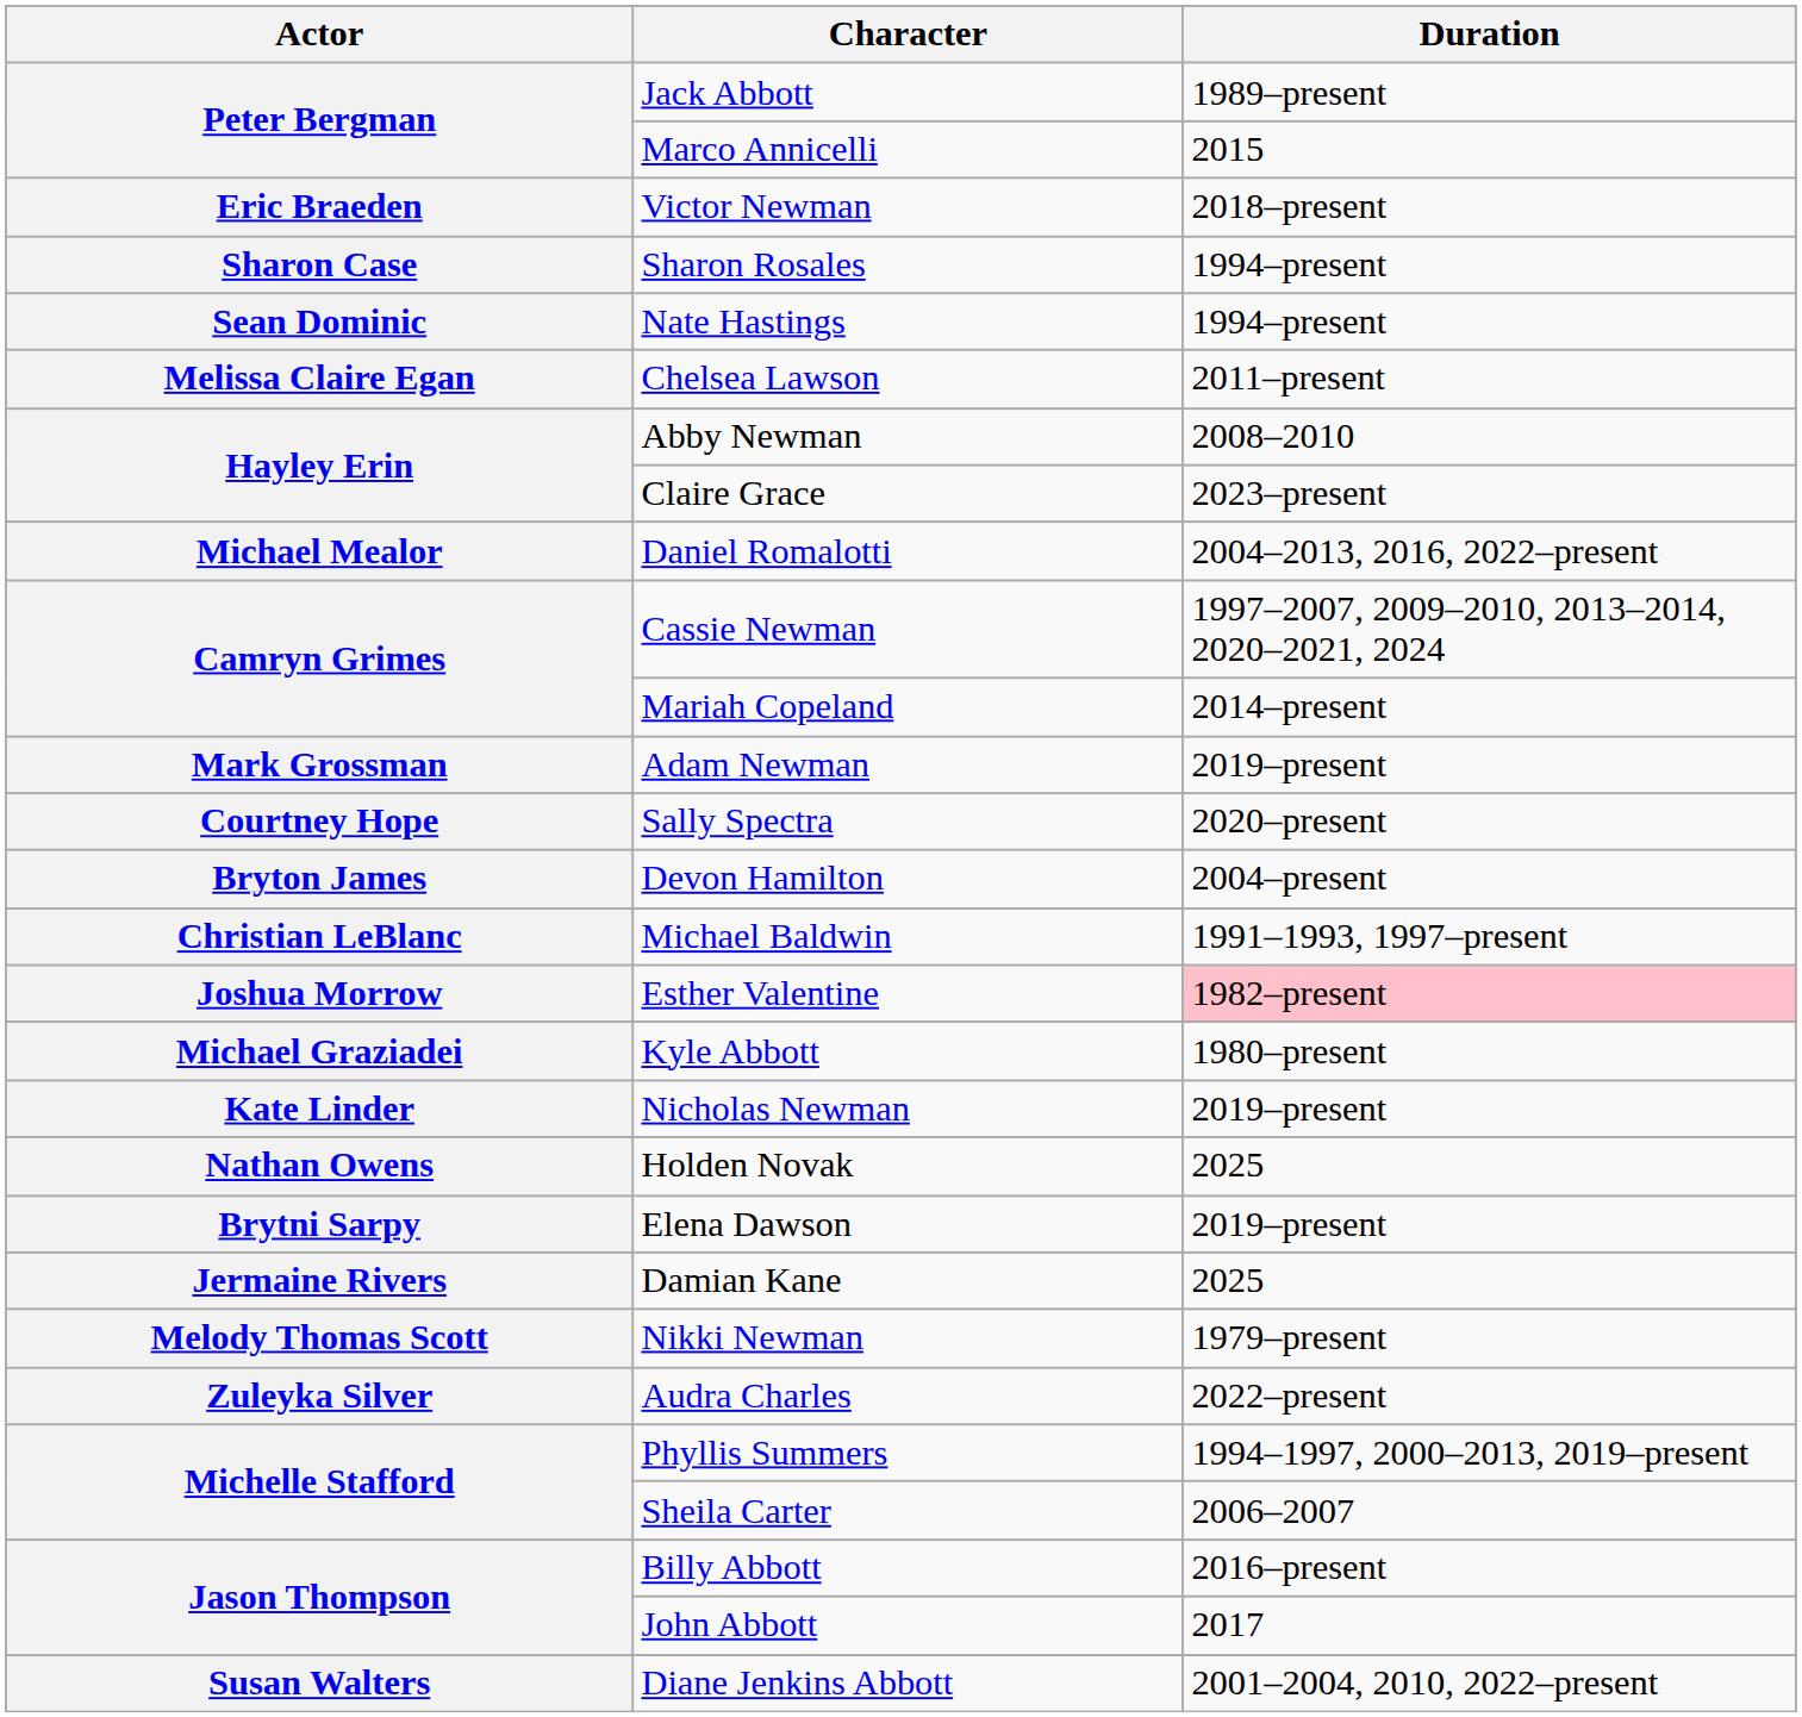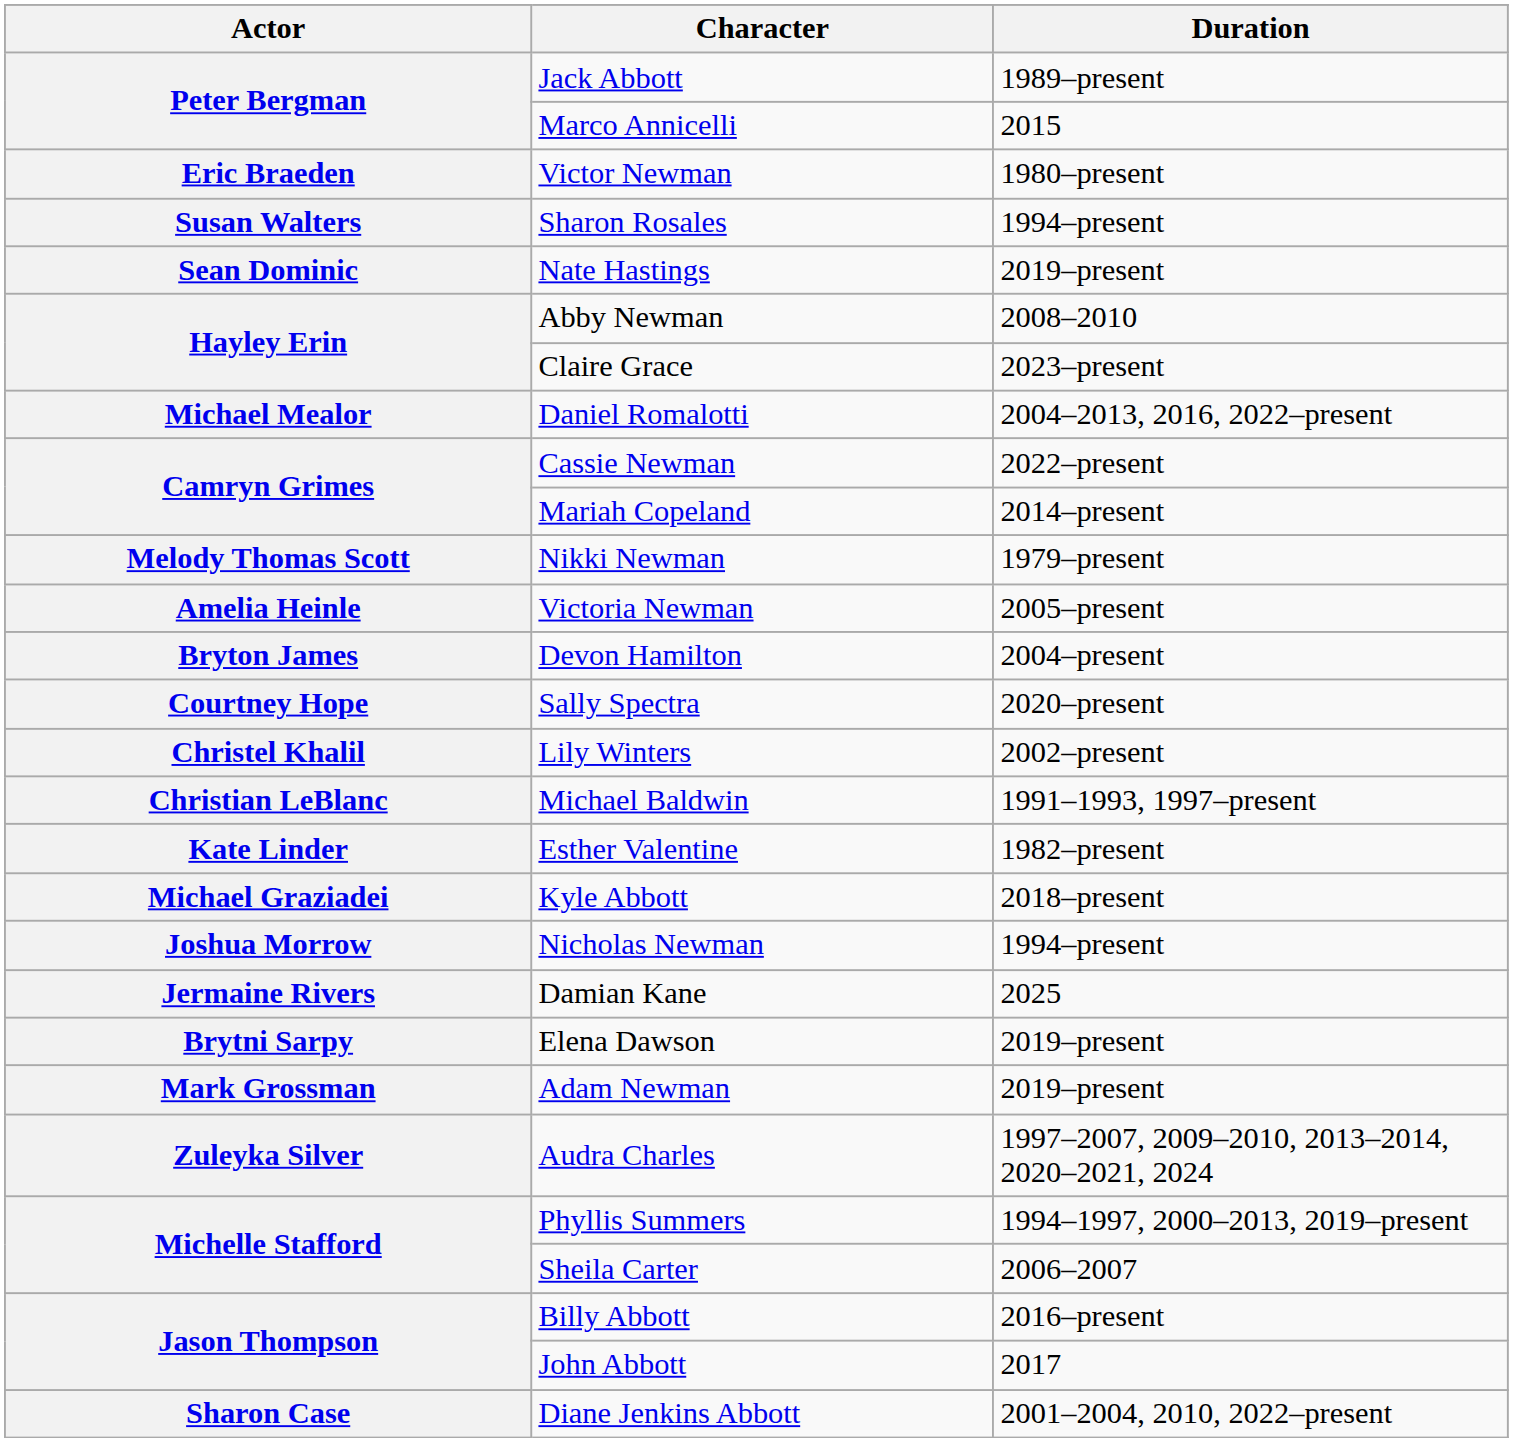 <table class="wikitable plainrowheaders sortable" style="width:50%;">
 <tr>
 <th scope="col" style="width:35em;">Actor</th>
 <th scope="col" style="width:30em;">Character</th>
 <th scope="col" style="width:35em;">Duration</th>
 </tr>
 <tr>
 <th scope="row" rowspan="2"><a href='#'>Peter Bergman</a></th>
 <td><a href='#'>Jack Abbott</a></td>
 <td>1989–present</td>
 </tr>
 <tr>
 <td><a href='#'>Marco Annicelli</a></td>
 <td>2015</td>
 </tr>
 <tr>
 <th scope="row"><a href='#'>Eric Braeden</a></th>
 <td><a href='#'>Victor Newman</a></td>
-<td>2018–present</td>
+<td>1980–present</td>
 </tr>
 <tr>
-<th scope="row"><a href='#'>Sharon Case</a></th>
+<th scope="row"><a href='#'>Susan Walters</a></th>
 <td><a href='#'>Sharon Rosales</a></td>
 <td>1994–present</td>
 </tr>
 <tr>
 <th scope="row"><a href='#'>Sean Dominic</a></th>
 <td><a href='#'>Nate Hastings</a></td>
-<td>1994–present</td>
-</tr>
-<tr>
-<th scope="row"><a href='#'>Melissa Claire Egan</a></th>
-<td><a href='#'>Chelsea Lawson</a></td>
-<td>2011–present</td>
+<td>2019–present</td>
 </tr>
 <tr>
 <th scope="row" rowspan="2"><a href='#'>Hayley Erin</a></th>
 <td>Abby Newman</td>
 <td>2008–2010</td>
 </tr>
 <tr>
 <td>Claire Grace</td>
 <td>2023–present</td>
 </tr>
 <tr>
 <th scope="row"><a href='#'>Michael Mealor</a></th>
 <td><a href='#'>Daniel Romalotti</a></td>
 <td>2004–2013, 2016, 2022–present</td>
 </tr>
 <tr>
 <th scope="row" rowspan="2"><a href='#'>Camryn Grimes</a></th>
 <td><a href='#'>Cassie Newman</a></td>
-<td>1997–2007, 2009–2010, 2013–2014, 2020–2021, 2024</td>
+<td>2022–present</td>
 </tr>
 <tr>
 <td><a href='#'>Mariah Copeland</a></td>
 <td>2014–present</td>
 </tr>
 <tr>
-<th scope="row"><a href='#'>Mark Grossman</a></th>
-<td><a href='#'>Adam Newman</a></td>
-<td>2019–present</td>
+<th scope="row"><a href='#'>Melody Thomas Scott</a></th>
+<td><a href='#'>Nikki Newman</a></td>
+<td>1979–present</td>
+</tr>
+<tr>
+<th scope="row"><a href='#'>Amelia Heinle</a></th>
+<td><a href='#'>Victoria Newman</a></td>
+<td>2005–present</td>
+</tr>
+<tr>
+<th scope="row"><a href='#'>Bryton James</a></th>
+<td><a href='#'>Devon Hamilton</a></td>
+<td>2004–present</td>
 </tr>
 <tr>
 <th scope="row"><a href='#'>Courtney Hope</a></th>
 <td><a href='#'>Sally Spectra</a></td>
 <td>2020–present</td>
 </tr>
 <tr>
-<th scope="row"><a href='#'>Bryton James</a></th>
-<td><a href='#'>Devon Hamilton</a></td>
-<td>2004–present</td>
+<th scope="row"><a href='#'>Christel Khalil</a></th>
+<td><a href='#'>Lily Winters</a></td>
+<td>2002–present</td>
 </tr>
 <tr>
 <th scope="row"><a href='#'>Christian LeBlanc</a></th>
 <td><a href='#'>Michael Baldwin</a></td>
 <td>1991–1993, 1997–present</td>
 </tr>
 <tr>
-<th scope="row"><a href='#'>Joshua Morrow</a></th>
+<th scope="row"><a href='#'>Kate Linder</a></th>
 <td><a href='#'>Esther Valentine</a></td>
-<td style="background: pink;">1982–present</td>
+<td>1982–present</td>
 </tr>
 <tr>
 <th scope="row"><a href='#'>Michael Graziadei</a></th>
 <td><a href='#'>Kyle Abbott</a></td>
-<td>1980–present</td>
+<td>2018–present</td>
 </tr>
 <tr>
-<th scope="row"><a href='#'>Kate Linder</a></th>
+<th scope="row"><a href='#'>Joshua Morrow</a></th>
 <td><a href='#'>Nicholas Newman</a></td>
-<td>2019–present</td>
+<td>1994–present</td>
 </tr>
 <tr>
-<th scope="row"><a href='#'>Nathan Owens</a></th>
-<td>Holden Novak</td>
+<th scope="row"><a href='#'>Jermaine Rivers</a></th>
+<td>Damian Kane</td>
 <td>2025</td>
 </tr>
 <tr>
 <th scope="row"><a href='#'>Brytni Sarpy</a></th>
 <td>Elena Dawson</td>
 <td>2019–present</td>
 </tr>
 <tr>
-<th scope="row"><a href='#'>Jermaine Rivers</a></th>
-<td>Damian Kane</td>
-<td>2025</td>
-</tr>
-<tr>
-<th scope="row"><a href='#'>Melody Thomas Scott</a></th>
-<td><a href='#'>Nikki Newman</a></td>
-<td>1979–present</td>
+<th scope="row"><a href='#'>Mark Grossman</a></th>
+<td><a href='#'>Adam Newman</a></td>
+<td>2019–present</td>
 </tr>
 <tr>
 <th scope="row"><a href='#'>Zuleyka Silver</a></th>
 <td><a href='#'>Audra Charles</a></td>
-<td>2022–present</td>
+<td>1997–2007, 2009–2010, 2013–2014, 2020–2021, 2024</td>
 </tr>
 <tr>
 <th scope="row" rowspan="2"><a href='#'>Michelle Stafford</a></th>
 <td><a href='#'>Phyllis Summers</a></td>
 <td>1994–1997, 2000–2013, 2019–present</td>
 </tr>
 <tr>
 <td><a href='#'>Sheila Carter</a></td>
 <td>2006–2007</td>
 </tr>
 <tr>
 <th scope="row" rowspan="2"><a href='#'>Jason Thompson</a></th>
 <td><a href='#'>Billy Abbott</a></td>
 <td>2016–present</td>
 </tr>
 <tr>
 <td><a href='#'>John Abbott</a></td>
 <td>2017</td>
 </tr>
 <tr>
-<th scope="row"><a href='#'>Susan Walters</a></th>
+<th scope="row"><a href='#'>Sharon Case</a></th>
 <td><a href='#'>Diane Jenkins Abbott</a></td>
 <td>2001–2004, 2010, 2022–present</td>
 </tr>
 </table>
